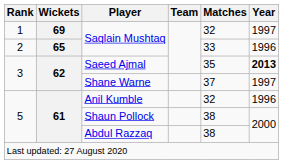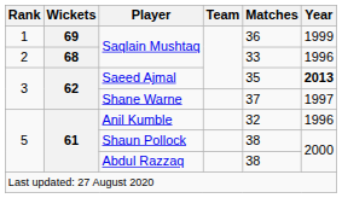 <table class="wikitable plainrowheaders sortable">
 <tr>
 <th scope=col>Rank</th>
 <th scope=col>Wickets</th>
 <th scope=col>Player</th>
 <th scope=col>Team</th>
 <th scope=col>Matches</th>
 <th scope=col>Year</th>
 </tr>
 <tr>
 <td align=center>1</td>
 <th>69</th>
 <td rowspan=2><a href='#'>Saqlain Mushtaq</a></td>
 <td rowspan=3></td>
-<td>32</td>
-<td>1997</td>
+<td>36</td>
+<td>1999</td>
 </tr>
 <tr>
 <td align=center>2</td>
-<th>65</th>
+<th>68</th>
 <td>33</td>
 <td>1996</td>
 </tr>
 <tr>
 <td align=center rowspan=2>3</td>
 <th rowspan=2>62</th>
 <td><a href='#'>Saeed Ajmal</a></td>
 <td>35</td>
 <td><strong>2013</strong></td>
 </tr>
 <tr>
 <td><a href='#'>Shane Warne</a></td>
 <td></td>
 <td>37</td>
 <td>1997</td>
 </tr>
 <tr>
 <td align=center rowspan=3>5</td>
 <th rowspan=3>61</th>
 <td><a href='#'>Anil Kumble</a></td>
 <td></td>
 <td>32</td>
 <td>1996</td>
 </tr>
 <tr>
 <td><a href='#'>Shaun Pollock</a></td>
 <td></td>
 <td>38</td>
 <td rowspan=2>2000</td>
 </tr>
 <tr>
 <td><a href='#'>Abdul Razzaq</a></td>
 <td></td>
 <td>38</td>
 </tr>
 <tr class=sortbottom>
 <td colspan=6><small>Last updated: 27 August 2020</small></td>
 </tr>
 </table>
